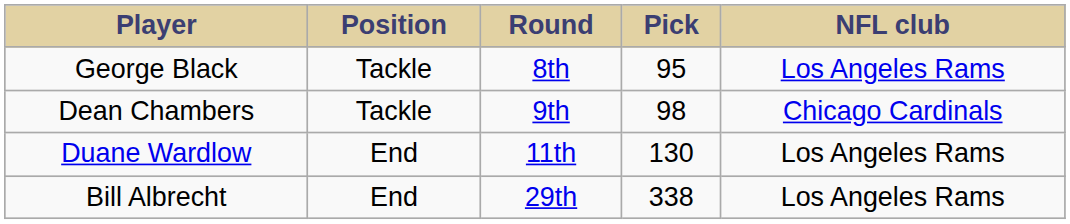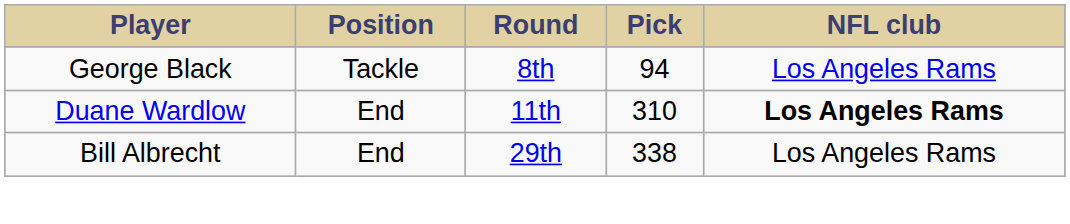 <table class="wikitable" style="width:50%;">
 <tr style="text-align:center; background:#e2d2a3; color:#3b3e72;">
 <td><strong>Player</strong></td>
 <td><strong>Position</strong></td>
 <td><strong>Round</strong></td>
 <td><strong>Pick</strong></td>
 <td><strong>NFL club</strong></td>
 </tr>
 <tr style="text-align:center;" bgcolor="">
 <td>George Black</td>
 <td>Tackle</td>
 <td><a href='#'>8th</a></td>
-<td>95</td>
+<td>94</td>
 <td><a href='#'>Los Angeles Rams</a></td>
-</tr>
-<tr style="text-align:center;" bgcolor="">
-<td>Dean Chambers</td>
-<td>Tackle</td>
-<td><a href='#'>9th</a></td>
-<td>98</td>
-<td><a href='#'>Chicago Cardinals</a></td>
 </tr>
 <tr style="text-align:center;" bgcolor="">
 <td><a href='#'>Duane Wardlow</a></td>
 <td>End</td>
 <td><a href='#'>11th</a></td>
-<td>130</td>
-<td>Los Angeles Rams</td>
+<td>310</td>
+<td><strong>Los Angeles Rams</strong></td>
 </tr>
 <tr style="text-align:center;" bgcolor="">
 <td>Bill Albrecht</td>
 <td>End</td>
 <td><a href='#'>29th</a></td>
 <td>338</td>
 <td>Los Angeles Rams</td>
 </tr>
 </table>
